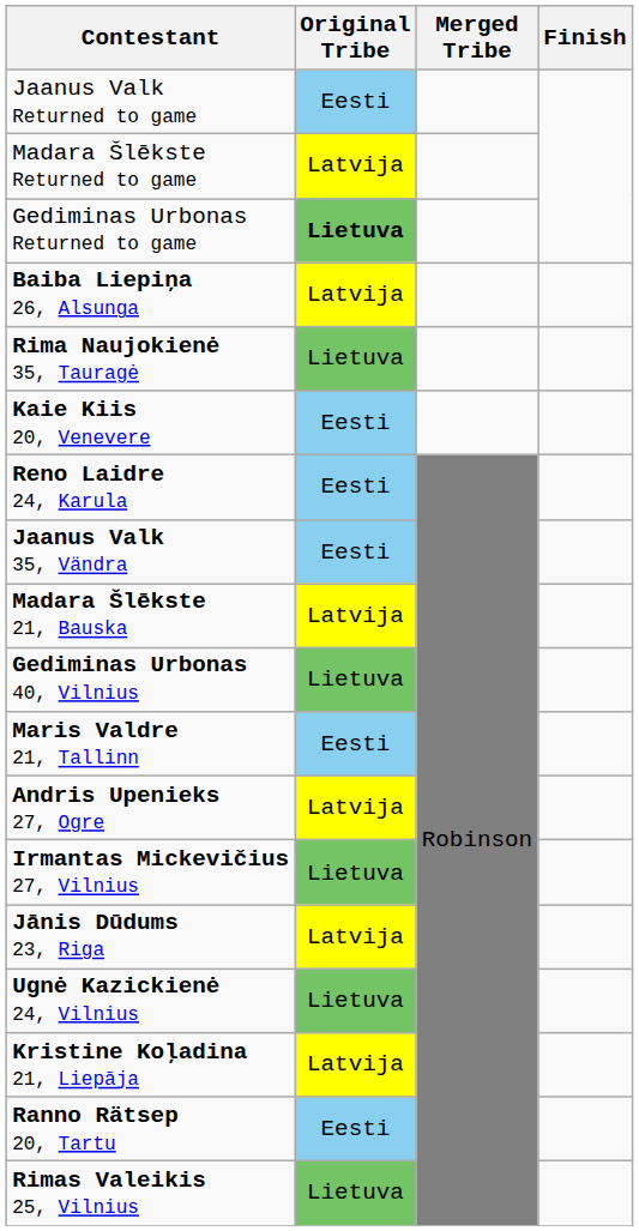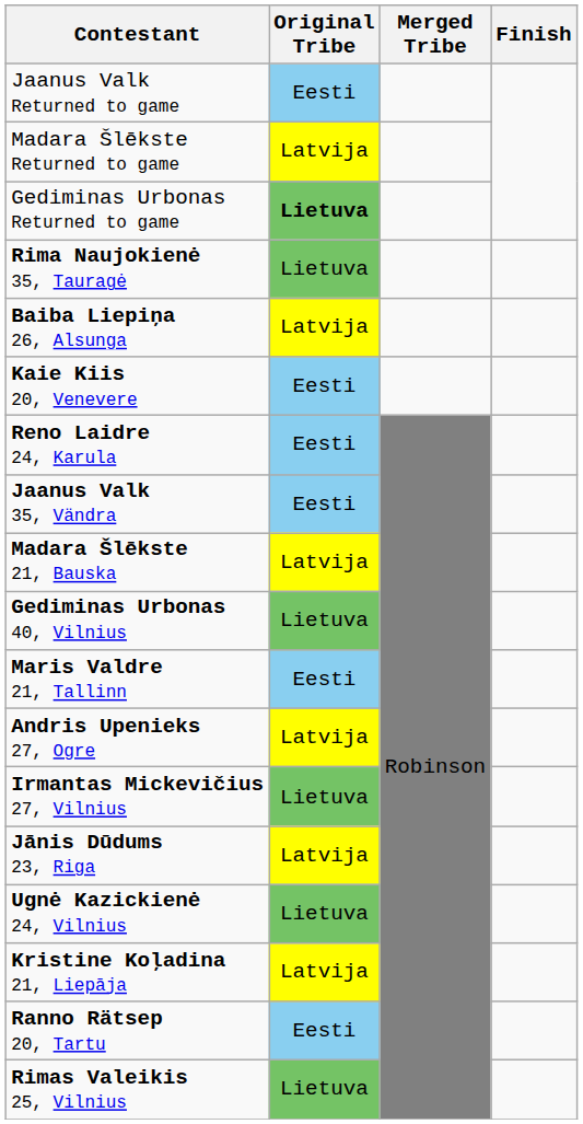 <table class="wikitable" style="margin:auto; text-align:center">
 <tr>
 <th>Contestant</th>
 <th>Original<br>Tribe</th>
 <th>Merged<br>Tribe</th>
 <th>Finish</th>
 </tr>
 <tr>
 <td align="left">Jaanus Valk<br><small>Returned to game</small></td>
 <td bgcolor="#89CFF0" align=center>Eesti</td>
 <td></td>
 <td rowspan=3></td>
 </tr>
 <tr>
 <td align="left">Madara Šlēkste<br><small>Returned to game</small></td>
 <td bgcolor="yellow" align=center>Latvija</td>
 <td></td>
 </tr>
 <tr>
 <td align="left">Gediminas Urbonas<br><small>Returned to game</small></td>
 <td bgcolor="#74C365" align=center><strong>Lietuva</strong></td>
 <td></td>
 </tr>
 <tr>
-<td align="left"><strong>Baiba Liepiņa</strong><br><small>26, <a href='#'>Alsunga</a></small></td>
-<td bgcolor="yellow" align=center>Latvija</td>
+<td align="left"><strong>Rima Naujokienė</strong><br><small>35, <a href='#'>Tauragė</a></small></td>
+<td bgcolor="#74C365" align=center>Lietuva</td>
 <td></td>
 <td></td>
 </tr>
 <tr>
-<td align="left"><strong>Rima Naujokienė</strong><br><small>35, <a href='#'>Tauragė</a></small></td>
-<td bgcolor="#74C365" align=center>Lietuva</td>
+<td align="left"><strong>Baiba Liepiņa</strong><br><small>26, <a href='#'>Alsunga</a></small></td>
+<td bgcolor="yellow" align=center>Latvija</td>
 <td></td>
 <td></td>
 </tr>
 <tr>
 <td align="left"><strong>Kaie Kiis</strong><br><small>20, <a href='#'>Venevere</a></small></td>
 <td bgcolor="#89CFF0" align=center>Eesti</td>
 <td></td>
 <td></td>
 </tr>
 <tr>
 <td align="left"><strong>Reno Laidre</strong><br><small>24, <a href='#'>Karula</a></small></td>
 <td bgcolor="#89CFF0" align=center>Eesti</td>
 <td align=center bgcolor="gray" rowspan=12>Robinson</td>
 <td></td>
 </tr>
 <tr>
 <td align="left"><strong>Jaanus Valk</strong><br><small>35, <a href='#'>Vändra</a></small></td>
 <td bgcolor="#89CFF0" align=center>Eesti</td>
 <td></td>
 </tr>
 <tr>
 <td align="left"><strong>Madara Šlēkste</strong><br><small>21, <a href='#'>Bauska</a></small></td>
 <td bgcolor="yellow" align=center>Latvija</td>
 <td></td>
 </tr>
 <tr>
 <td align="left"><strong>Gediminas Urbonas</strong><br><small>40, <a href='#'>Vilnius</a></small></td>
 <td bgcolor="#74C365" align=center>Lietuva</td>
 <td></td>
 </tr>
 <tr>
 <td align="left"><strong>Maris Valdre</strong><br><small>21, <a href='#'>Tallinn</a></small></td>
 <td bgcolor="#89CFF0" align=center>Eesti</td>
 <td></td>
 </tr>
 <tr>
 <td align="left"><strong>Andris Upenieks</strong><br><small>27, <a href='#'>Ogre</a></small></td>
 <td bgcolor="yellow" align=center>Latvija</td>
 <td></td>
 </tr>
 <tr>
 <td align="left"><strong>Irmantas Mickevičius</strong><br><small>27, <a href='#'>Vilnius</a></small></td>
 <td bgcolor="#74C365" align=center>Lietuva</td>
 <td></td>
 </tr>
 <tr>
 <td align="left"><strong>Jānis Dūdums</strong><br><small>23, <a href='#'>Riga</a></small></td>
 <td bgcolor="yellow" align=center>Latvija</td>
 <td></td>
 </tr>
 <tr>
 <td align="left"><strong>Ugnė Kazickienė</strong><br><small>24, <a href='#'>Vilnius</a></small></td>
 <td bgcolor="#74C365" align=center>Lietuva</td>
 <td></td>
 </tr>
 <tr>
 <td align="left"><strong>Kristine Koļadina</strong><br><small>21, <a href='#'>Liepāja</a></small></td>
 <td bgcolor="yellow" align=center>Latvija</td>
 <td></td>
 </tr>
 <tr>
 <td align="left"><strong>Ranno Rätsep</strong><br><small>20, <a href='#'>Tartu</a></small></td>
 <td bgcolor="#89CFF0" align=center>Eesti</td>
 <td></td>
 </tr>
 <tr>
 <td align="left"><strong>Rimas Valeikis</strong><br><small>25, <a href='#'>Vilnius</a></small></td>
 <td bgcolor="#74C365" align=center>Lietuva</td>
 <td></td>
 </tr>
 </table>
